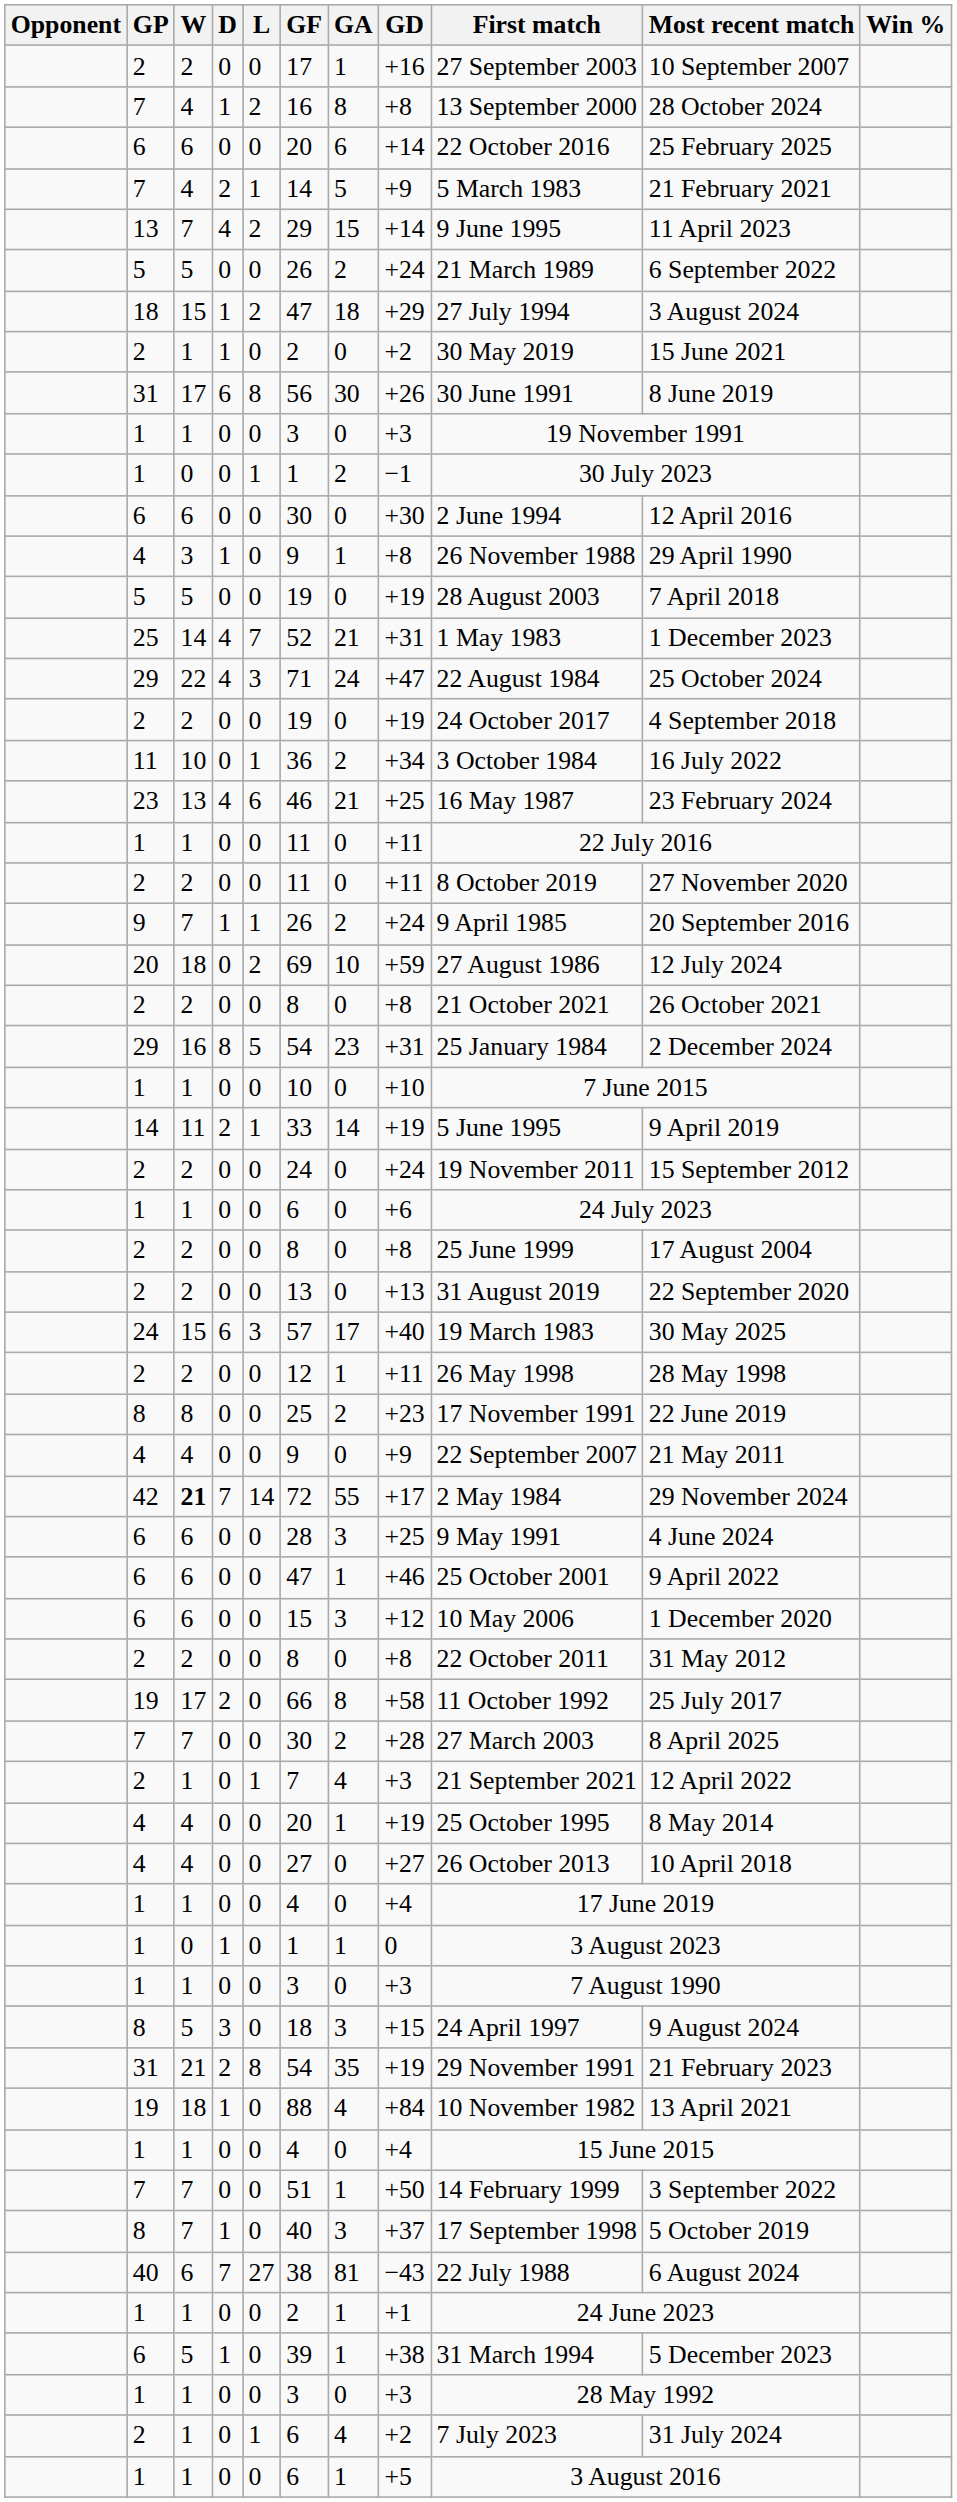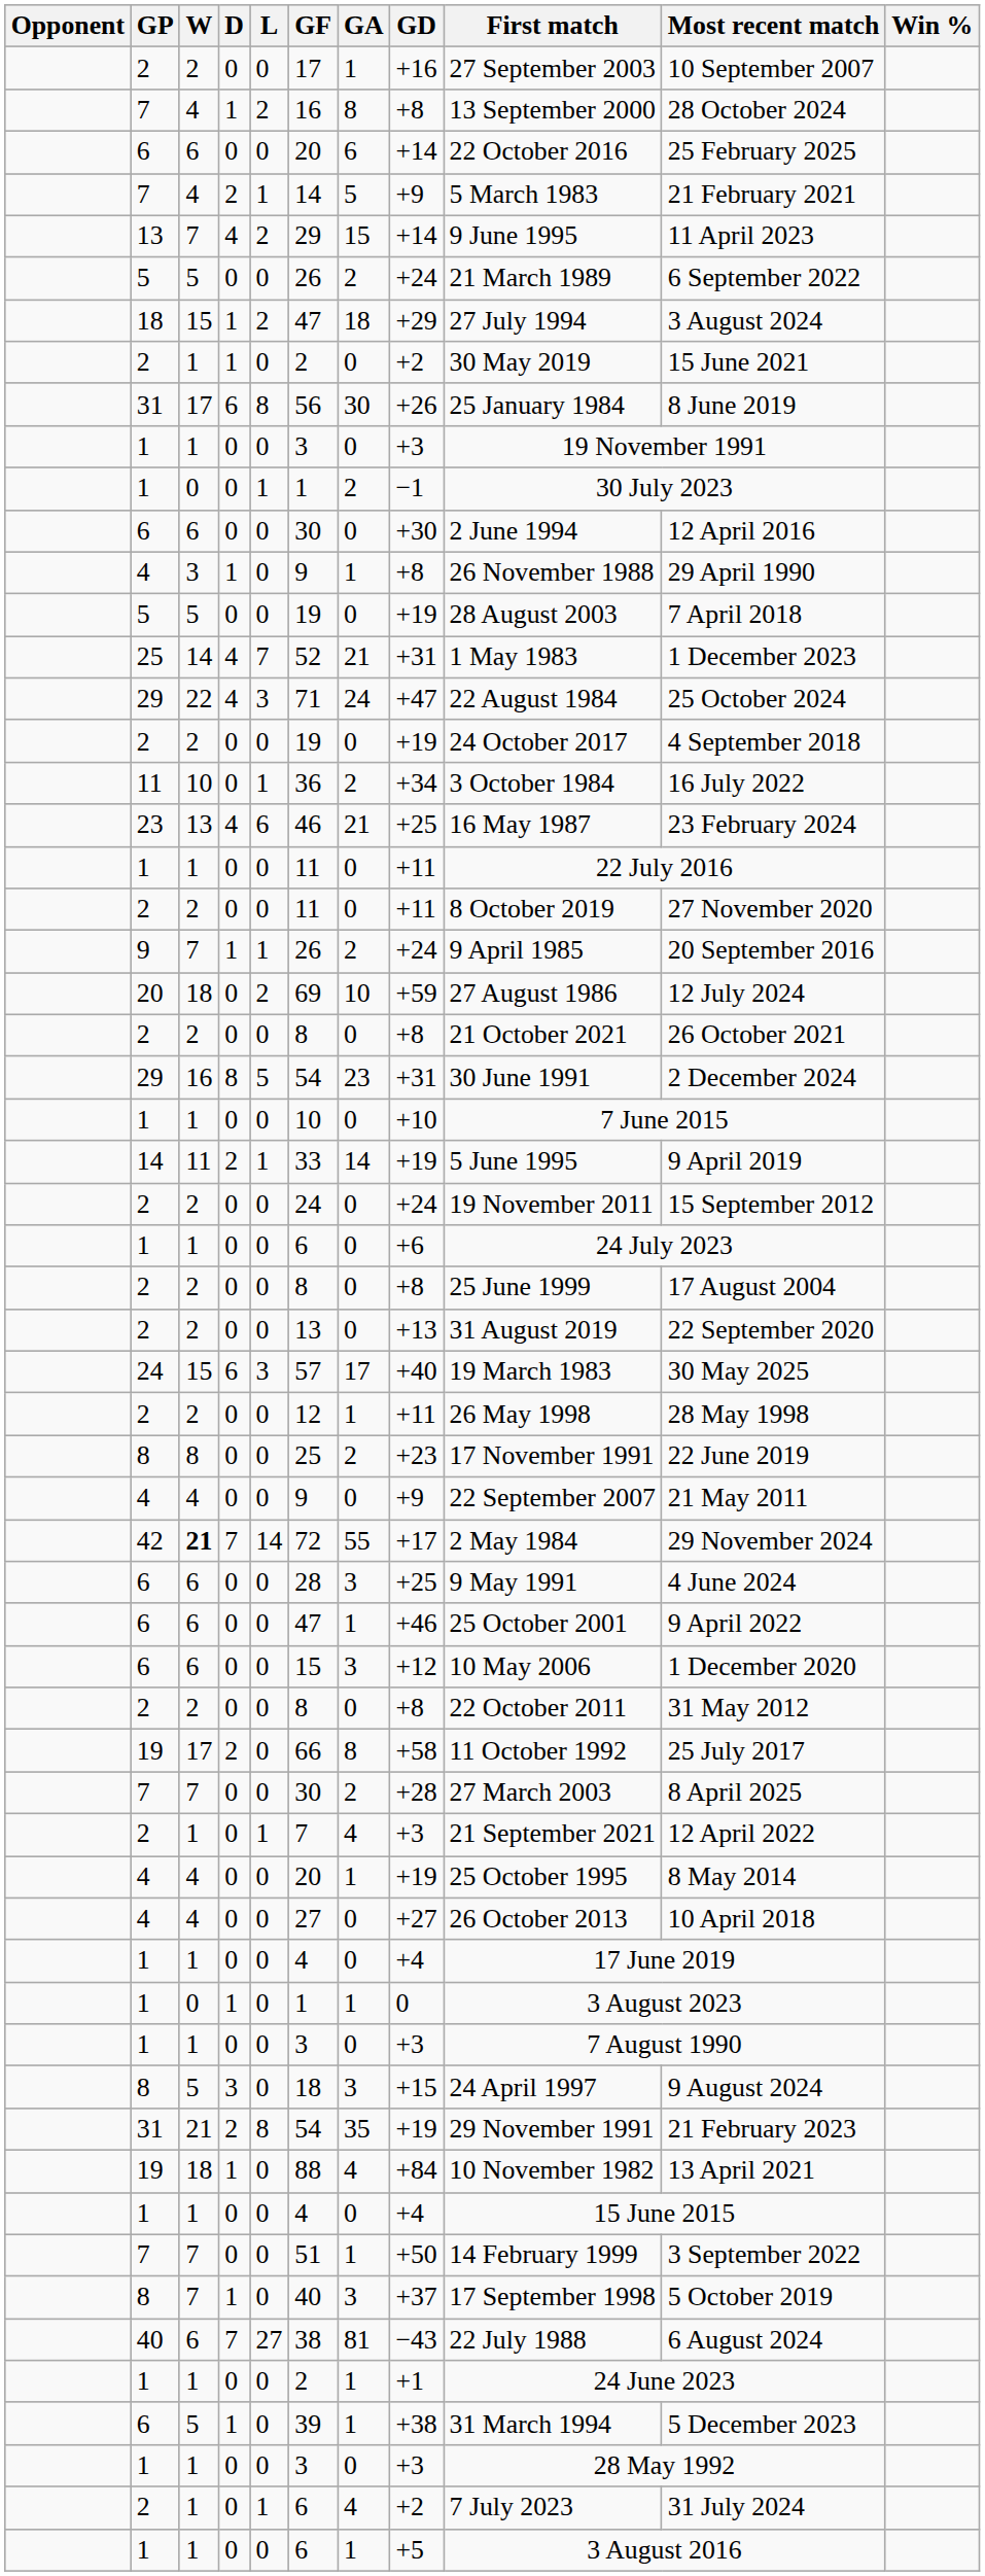 <table class="wikitable sortable">
 <tr>
 <th>Opponent</th>
 <th>GP</th>
 <th>W</th>
 <th>D</th>
 <th>L</th>
 <th>GF</th>
 <th>GA</th>
 <th>GD</th>
 <th>First match</th>
 <th>Most recent match</th>
 <th>Win %</th>
 </tr>
 <tr>
 <td></td>
 <td>2</td>
 <td>2</td>
 <td>0</td>
 <td>0</td>
 <td>17</td>
 <td>1</td>
 <td>+16</td>
 <td>27 September 2003</td>
 <td>10 September 2007</td>
 <td></td>
 </tr>
 <tr>
 <td></td>
 <td>7</td>
 <td>4</td>
 <td>1</td>
 <td>2</td>
 <td>16</td>
 <td>8</td>
 <td>+8</td>
 <td>13 September 2000</td>
 <td>28 October 2024</td>
 <td></td>
 </tr>
 <tr>
 <td></td>
 <td>6</td>
 <td>6</td>
 <td>0</td>
 <td>0</td>
 <td>20</td>
 <td>6</td>
 <td>+14</td>
 <td>22 October 2016</td>
 <td>25 February 2025</td>
 <td></td>
 </tr>
 <tr>
 <td></td>
 <td>7</td>
 <td>4</td>
 <td>2</td>
 <td>1</td>
 <td>14</td>
 <td>5</td>
 <td>+9</td>
 <td>5 March 1983</td>
 <td>21 February 2021</td>
 <td></td>
 </tr>
 <tr>
 <td></td>
 <td>13</td>
 <td>7</td>
 <td>4</td>
 <td>2</td>
 <td>29</td>
 <td>15</td>
 <td>+14</td>
 <td>9 June 1995</td>
 <td>11 April 2023</td>
 <td></td>
 </tr>
 <tr>
 <td></td>
 <td>5</td>
 <td>5</td>
 <td>0</td>
 <td>0</td>
 <td>26</td>
 <td>2</td>
 <td>+24</td>
 <td>21 March 1989</td>
 <td>6 September 2022</td>
 <td></td>
 </tr>
 <tr>
 <td></td>
 <td>18</td>
 <td>15</td>
 <td>1</td>
 <td>2</td>
 <td>47</td>
 <td>18</td>
 <td>+29</td>
 <td>27 July 1994</td>
 <td>3 August 2024</td>
 <td></td>
 </tr>
 <tr>
 <td></td>
 <td>2</td>
 <td>1</td>
 <td>1</td>
 <td>0</td>
 <td>2</td>
 <td>0</td>
 <td>+2</td>
 <td>30 May 2019</td>
 <td>15 June 2021</td>
 <td></td>
 </tr>
 <tr>
 <td></td>
 <td>31</td>
 <td>17</td>
 <td>6</td>
 <td>8</td>
 <td>56</td>
 <td>30</td>
 <td>+26</td>
-<td>30 June 1991</td>
+<td>25 January 1984</td>
 <td>8 June 2019</td>
 <td></td>
 </tr>
 <tr>
 <td></td>
 <td>1</td>
 <td>1</td>
 <td>0</td>
 <td>0</td>
 <td>3</td>
 <td>0</td>
 <td>+3</td>
 <td colspan=2 align=center>19 November 1991</td>
 <td></td>
 </tr>
 <tr>
 <td></td>
 <td>1</td>
 <td>0</td>
 <td>0</td>
 <td>1</td>
 <td>1</td>
 <td>2</td>
 <td>−1</td>
 <td colspan=2 align=center>30 July 2023</td>
 <td></td>
 </tr>
 <tr>
 <td></td>
 <td>6</td>
 <td>6</td>
 <td>0</td>
 <td>0</td>
 <td>30</td>
 <td>0</td>
 <td>+30</td>
 <td>2 June 1994</td>
 <td>12 April 2016</td>
 <td></td>
 </tr>
 <tr>
 <td></td>
 <td>4</td>
 <td>3</td>
 <td>1</td>
 <td>0</td>
 <td>9</td>
 <td>1</td>
 <td>+8</td>
 <td>26 November 1988</td>
 <td>29 April 1990</td>
 <td></td>
 </tr>
 <tr>
 <td></td>
 <td>5</td>
 <td>5</td>
 <td>0</td>
 <td>0</td>
 <td>19</td>
 <td>0</td>
 <td>+19</td>
 <td>28 August 2003</td>
 <td>7 April 2018</td>
 <td></td>
 </tr>
 <tr>
 <td></td>
 <td>25</td>
 <td>14</td>
 <td>4</td>
 <td>7</td>
 <td>52</td>
 <td>21</td>
 <td>+31</td>
 <td>1 May 1983</td>
 <td>1 December 2023</td>
 <td></td>
 </tr>
 <tr>
 <td></td>
 <td>29</td>
 <td>22</td>
 <td>4</td>
 <td>3</td>
 <td>71</td>
 <td>24</td>
 <td>+47</td>
 <td>22 August 1984</td>
 <td>25 October 2024</td>
 <td></td>
 </tr>
 <tr>
 <td></td>
 <td>2</td>
 <td>2</td>
 <td>0</td>
 <td>0</td>
 <td>19</td>
 <td>0</td>
 <td>+19</td>
 <td>24 October 2017</td>
 <td>4 September 2018</td>
 <td></td>
 </tr>
 <tr>
 <td></td>
 <td>11</td>
 <td>10</td>
 <td>0</td>
 <td>1</td>
 <td>36</td>
 <td>2</td>
 <td>+34</td>
 <td>3 October 1984</td>
 <td>16 July 2022</td>
 <td></td>
 </tr>
 <tr>
 <td></td>
 <td>23</td>
 <td>13</td>
 <td>4</td>
 <td>6</td>
 <td>46</td>
 <td>21</td>
 <td>+25</td>
 <td>16 May 1987</td>
 <td>23 February 2024</td>
 <td></td>
 </tr>
 <tr>
 <td></td>
 <td>1</td>
 <td>1</td>
 <td>0</td>
 <td>0</td>
 <td>11</td>
 <td>0</td>
 <td>+11</td>
 <td colspan=2 align=center>22 July 2016</td>
 <td></td>
 </tr>
 <tr>
 <td></td>
 <td>2</td>
 <td>2</td>
 <td>0</td>
 <td>0</td>
 <td>11</td>
 <td>0</td>
 <td>+11</td>
 <td>8 October 2019</td>
 <td>27 November 2020</td>
 <td></td>
 </tr>
 <tr>
 <td></td>
 <td>9</td>
 <td>7</td>
 <td>1</td>
 <td>1</td>
 <td>26</td>
 <td>2</td>
 <td>+24</td>
 <td>9 April 1985</td>
 <td>20 September 2016</td>
 <td></td>
 </tr>
 <tr>
 <td></td>
 <td>20</td>
 <td>18</td>
 <td>0</td>
 <td>2</td>
 <td>69</td>
 <td>10</td>
 <td>+59</td>
 <td>27 August 1986</td>
 <td>12 July 2024</td>
 <td></td>
 </tr>
 <tr>
 <td></td>
 <td>2</td>
 <td>2</td>
 <td>0</td>
 <td>0</td>
 <td>8</td>
 <td>0</td>
 <td>+8</td>
 <td>21 October 2021</td>
 <td>26 October 2021</td>
 <td></td>
 </tr>
 <tr>
 <td></td>
 <td>29</td>
 <td>16</td>
 <td>8</td>
 <td>5</td>
 <td>54</td>
 <td>23</td>
 <td>+31</td>
-<td>25 January 1984</td>
+<td>30 June 1991</td>
 <td>2 December 2024</td>
 <td></td>
 </tr>
 <tr>
 <td></td>
 <td>1</td>
 <td>1</td>
 <td>0</td>
 <td>0</td>
 <td>10</td>
 <td>0</td>
 <td>+10</td>
 <td colspan=2 align=center>7 June 2015</td>
 <td></td>
 </tr>
 <tr>
 <td></td>
 <td>14</td>
 <td>11</td>
 <td>2</td>
 <td>1</td>
 <td>33</td>
 <td>14</td>
 <td>+19</td>
 <td>5 June 1995</td>
 <td>9 April 2019</td>
 <td></td>
 </tr>
 <tr>
 <td></td>
 <td>2</td>
 <td>2</td>
 <td>0</td>
 <td>0</td>
 <td>24</td>
 <td>0</td>
 <td>+24</td>
 <td>19 November 2011</td>
 <td>15 September 2012</td>
 <td></td>
 </tr>
 <tr>
 <td></td>
 <td>1</td>
 <td>1</td>
 <td>0</td>
 <td>0</td>
 <td>6</td>
 <td>0</td>
 <td>+6</td>
 <td colspan=2 align=center>24 July 2023</td>
 <td></td>
 </tr>
 <tr>
 <td></td>
 <td>2</td>
 <td>2</td>
 <td>0</td>
 <td>0</td>
 <td>8</td>
 <td>0</td>
 <td>+8</td>
 <td>25 June 1999</td>
 <td>17 August 2004</td>
 <td></td>
 </tr>
 <tr>
 <td></td>
 <td>2</td>
 <td>2</td>
 <td>0</td>
 <td>0</td>
 <td>13</td>
 <td>0</td>
 <td>+13</td>
 <td>31 August 2019</td>
 <td>22 September 2020</td>
 <td></td>
 </tr>
 <tr>
 <td></td>
 <td>24</td>
 <td>15</td>
 <td>6</td>
 <td>3</td>
 <td>57</td>
 <td>17</td>
 <td>+40</td>
 <td>19 March 1983</td>
 <td>30 May 2025</td>
 <td></td>
 </tr>
 <tr>
 <td></td>
 <td>2</td>
 <td>2</td>
 <td>0</td>
 <td>0</td>
 <td>12</td>
 <td>1</td>
 <td>+11</td>
 <td>26 May 1998</td>
 <td>28 May 1998</td>
 <td></td>
 </tr>
 <tr>
 <td></td>
 <td>8</td>
 <td>8</td>
 <td>0</td>
 <td>0</td>
 <td>25</td>
 <td>2</td>
 <td>+23</td>
 <td>17 November 1991</td>
 <td>22 June 2019</td>
 <td></td>
 </tr>
 <tr>
 <td></td>
 <td>4</td>
 <td>4</td>
 <td>0</td>
 <td>0</td>
 <td>9</td>
 <td>0</td>
 <td>+9</td>
 <td>22 September 2007</td>
 <td>21 May 2011</td>
 <td></td>
 </tr>
 <tr>
 <td></td>
 <td>42</td>
 <td><strong>21</strong></td>
 <td>7</td>
 <td>14</td>
 <td>72</td>
 <td>55</td>
 <td>+17</td>
 <td>2 May 1984</td>
 <td>29 November 2024</td>
 <td></td>
 </tr>
 <tr>
 <td></td>
 <td>6</td>
 <td>6</td>
 <td>0</td>
 <td>0</td>
 <td>28</td>
 <td>3</td>
 <td>+25</td>
 <td>9 May 1991</td>
 <td>4 June 2024</td>
 <td></td>
 </tr>
 <tr>
 <td></td>
 <td>6</td>
 <td>6</td>
 <td>0</td>
 <td>0</td>
 <td>47</td>
 <td>1</td>
 <td>+46</td>
 <td>25 October 2001</td>
 <td>9 April 2022</td>
 <td></td>
 </tr>
 <tr>
 <td></td>
 <td>6</td>
 <td>6</td>
 <td>0</td>
 <td>0</td>
 <td>15</td>
 <td>3</td>
 <td>+12</td>
 <td>10 May 2006</td>
 <td>1 December 2020</td>
 <td></td>
 </tr>
 <tr>
 <td></td>
 <td>2</td>
 <td>2</td>
 <td>0</td>
 <td>0</td>
 <td>8</td>
 <td>0</td>
 <td>+8</td>
 <td>22 October 2011</td>
 <td>31 May 2012</td>
 <td></td>
 </tr>
 <tr>
 <td></td>
 <td>19</td>
 <td>17</td>
 <td>2</td>
 <td>0</td>
 <td>66</td>
 <td>8</td>
 <td>+58</td>
 <td>11 October 1992</td>
 <td>25 July 2017</td>
 <td></td>
 </tr>
 <tr>
 <td></td>
 <td>7</td>
 <td>7</td>
 <td>0</td>
 <td>0</td>
 <td>30</td>
 <td>2</td>
 <td>+28</td>
 <td>27 March 2003</td>
 <td>8 April 2025</td>
 <td></td>
 </tr>
 <tr>
 <td></td>
 <td>2</td>
 <td>1</td>
 <td>0</td>
 <td>1</td>
 <td>7</td>
 <td>4</td>
 <td>+3</td>
 <td>21 September 2021</td>
 <td>12 April 2022</td>
 <td></td>
 </tr>
 <tr>
 <td></td>
 <td>4</td>
 <td>4</td>
 <td>0</td>
 <td>0</td>
 <td>20</td>
 <td>1</td>
 <td>+19</td>
 <td>25 October 1995</td>
 <td>8 May 2014</td>
 <td></td>
 </tr>
 <tr>
 <td></td>
 <td>4</td>
 <td>4</td>
 <td>0</td>
 <td>0</td>
 <td>27</td>
 <td>0</td>
 <td>+27</td>
 <td>26 October 2013</td>
 <td>10 April 2018</td>
 <td></td>
 </tr>
 <tr>
 <td></td>
 <td>1</td>
 <td>1</td>
 <td>0</td>
 <td>0</td>
 <td>4</td>
 <td>0</td>
 <td>+4</td>
 <td colspan=2 align=center>17 June 2019</td>
 <td></td>
 </tr>
 <tr>
 <td></td>
 <td>1</td>
 <td>0</td>
 <td>1</td>
 <td>0</td>
 <td>1</td>
 <td>1</td>
 <td>0</td>
 <td colspan=2 align=center>3 August 2023</td>
 <td></td>
 </tr>
 <tr>
 <td></td>
 <td>1</td>
 <td>1</td>
 <td>0</td>
 <td>0</td>
 <td>3</td>
 <td>0</td>
 <td>+3</td>
 <td colspan=2 align=center>7 August 1990</td>
 <td></td>
 </tr>
 <tr>
 <td></td>
 <td>8</td>
 <td>5</td>
 <td>3</td>
 <td>0</td>
 <td>18</td>
 <td>3</td>
 <td>+15</td>
 <td>24 April 1997</td>
 <td>9 August 2024</td>
 <td></td>
 </tr>
 <tr>
 <td></td>
 <td>31</td>
 <td>21</td>
 <td>2</td>
 <td>8</td>
 <td>54</td>
 <td>35</td>
 <td>+19</td>
 <td>29 November 1991</td>
 <td>21 February 2023</td>
 <td></td>
 </tr>
 <tr>
 <td></td>
 <td>19</td>
 <td>18</td>
 <td>1</td>
 <td>0</td>
 <td>88</td>
 <td>4</td>
 <td>+84</td>
 <td>10 November 1982</td>
 <td>13 April 2021</td>
 <td></td>
 </tr>
 <tr>
 <td></td>
 <td>1</td>
 <td>1</td>
 <td>0</td>
 <td>0</td>
 <td>4</td>
 <td>0</td>
 <td>+4</td>
 <td colspan=2 align=center>15 June 2015</td>
 <td></td>
 </tr>
 <tr>
 <td></td>
 <td>7</td>
 <td>7</td>
 <td>0</td>
 <td>0</td>
 <td>51</td>
 <td>1</td>
 <td>+50</td>
 <td>14 February 1999</td>
 <td>3 September 2022</td>
 <td></td>
 </tr>
 <tr>
 <td></td>
 <td>8</td>
 <td>7</td>
 <td>1</td>
 <td>0</td>
 <td>40</td>
 <td>3</td>
 <td>+37</td>
 <td>17 September 1998</td>
 <td>5 October 2019</td>
 <td></td>
 </tr>
 <tr>
 <td></td>
 <td>40</td>
 <td>6</td>
 <td>7</td>
 <td>27</td>
 <td>38</td>
 <td>81</td>
 <td>−43</td>
 <td>22 July 1988</td>
 <td>6 August 2024</td>
 <td></td>
 </tr>
 <tr>
 <td></td>
 <td>1</td>
 <td>1</td>
 <td>0</td>
 <td>0</td>
 <td>2</td>
 <td>1</td>
 <td>+1</td>
 <td colspan=2 align=center>24 June 2023</td>
 <td></td>
 </tr>
 <tr>
 <td></td>
 <td>6</td>
 <td>5</td>
 <td>1</td>
 <td>0</td>
 <td>39</td>
 <td>1</td>
 <td>+38</td>
 <td>31 March 1994</td>
 <td>5 December 2023</td>
 <td></td>
 </tr>
 <tr>
 <td></td>
 <td>1</td>
 <td>1</td>
 <td>0</td>
 <td>0</td>
 <td>3</td>
 <td>0</td>
 <td>+3</td>
 <td colspan=2 align=center>28 May 1992</td>
 <td></td>
 </tr>
 <tr>
 <td></td>
 <td>2</td>
 <td>1</td>
 <td>0</td>
 <td>1</td>
 <td>6</td>
 <td>4</td>
 <td>+2</td>
 <td>7 July 2023</td>
 <td>31 July 2024</td>
 <td></td>
 </tr>
 <tr>
 <td></td>
 <td>1</td>
 <td>1</td>
 <td>0</td>
 <td>0</td>
 <td>6</td>
 <td>1</td>
 <td>+5</td>
 <td colspan=2 align=center>3 August 2016</td>
 <td></td>
 </tr>
 </table>
